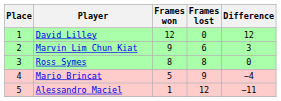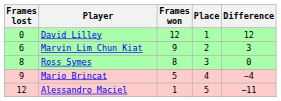 <table class="wikitable sortable" style="text-align: center;">
 <tr>
-<th width=20>Place</th>
+<th width=20>Frames lost</th>
 <th width=176>Player</th>
 <th width=20>Frames won</th>
-<th width=20>Frames lost</th>
+<th width=20>Place</th>
 <th width=20>Difference</th>
 </tr>
 <tr style="background:#aaffaa;">
-<td>1</td>
+<td>0</td>
 <td style="text-align:left;"> <a href='#'>David Lilley</a></td>
 <td>12</td>
-<td>0</td>
+<td>1</td>
 <td>12</td>
 </tr>
 <tr style="background:#aaffaa;">
-<td>2</td>
+<td>6</td>
 <td style="text-align:left;"> <a href='#'>Marvin Lim Chun Kiat</a></td>
 <td>9</td>
-<td>6</td>
+<td>2</td>
 <td>3</td>
 </tr>
 <tr style="background:#aaffaa;">
-<td>3</td>
+<td>8</td>
 <td style="text-align:left;"> <a href='#'>Ross Symes</a></td>
 <td>8</td>
-<td>8</td>
+<td>3</td>
 <td>0</td>
 </tr>
 <tr style="background:#fcc;">
-<td>4</td>
+<td>9</td>
 <td style="text-align:left;"> <a href='#'>Mario Brincat</a></td>
 <td>5</td>
-<td>9</td>
+<td>4</td>
 <td>−4</td>
 </tr>
 <tr style="background:#fcc;">
-<td>5</td>
+<td>12</td>
 <td style="text-align:left;"> <a href='#'>Alessandro Maciel</a></td>
 <td>1</td>
-<td>12</td>
+<td>5</td>
 <td>−11</td>
 </tr>
 </table>
